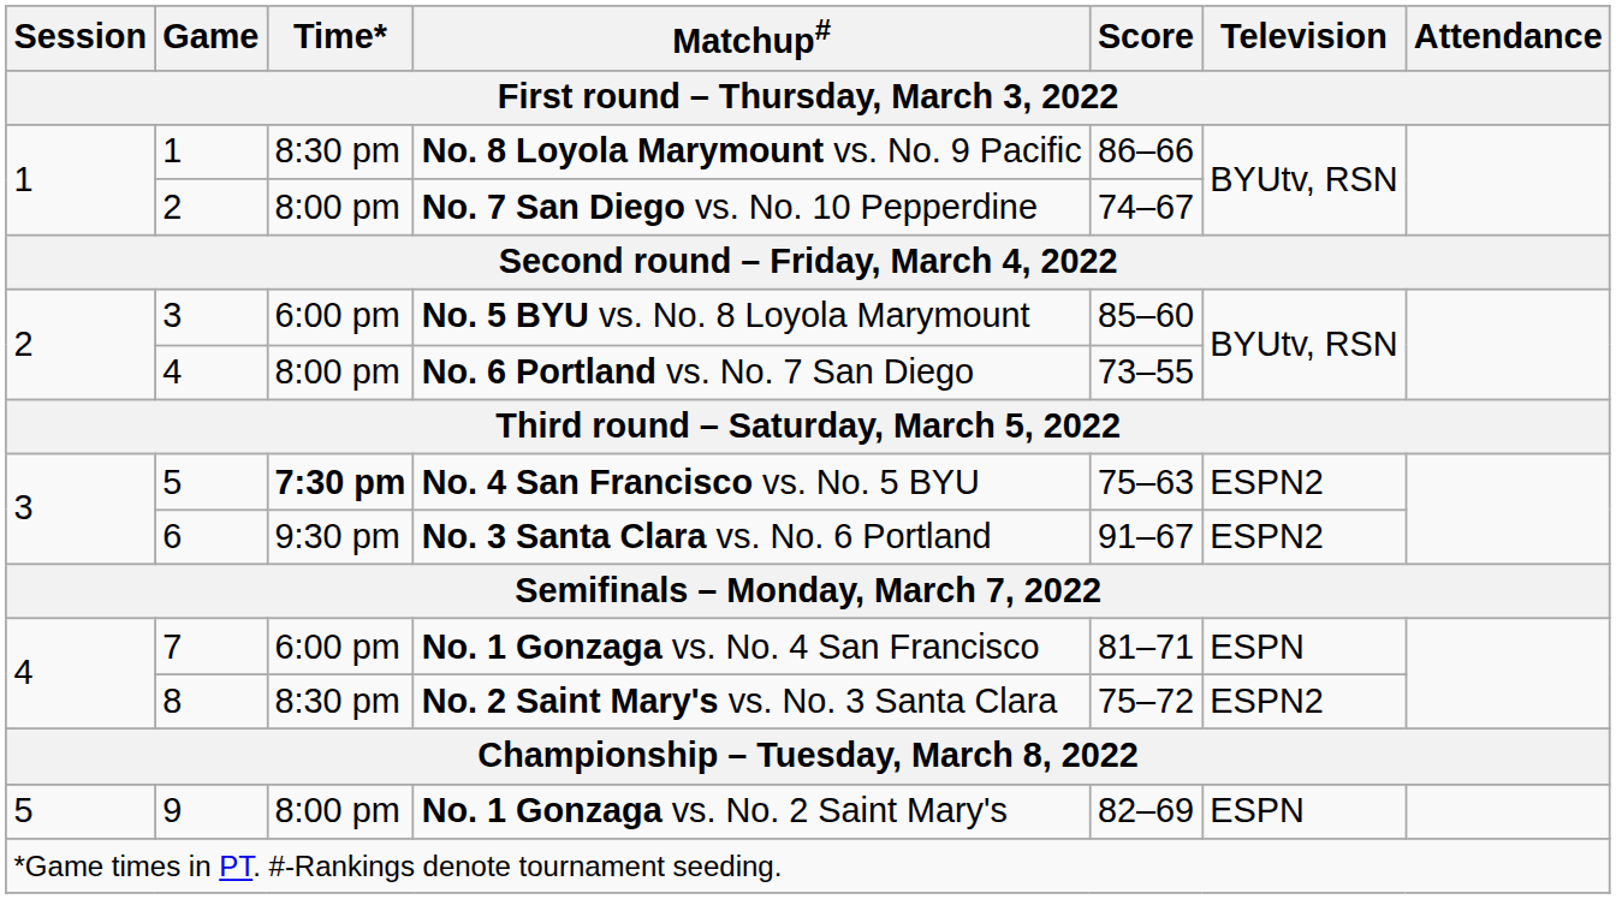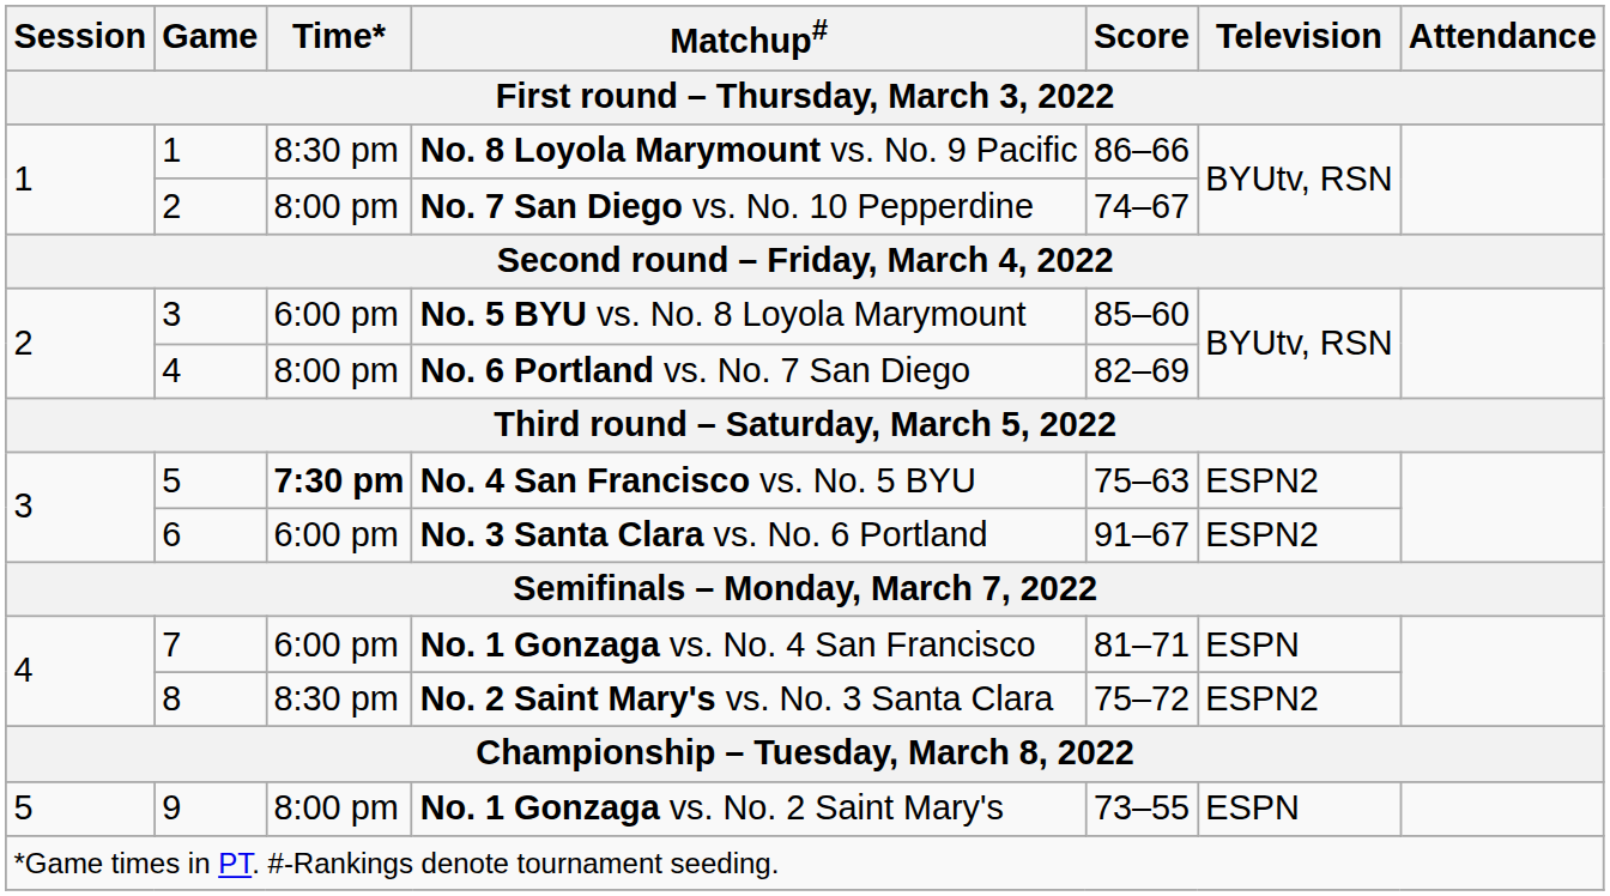 <table class="wikitable">
 <tr>
 <th>Session</th>
 <th>Game</th>
 <th>Time*</th>
 <th>Matchup<sup>#</sup></th>
 <th>Score</th>
 <th>Television</th>
 <th>Attendance</th>
 </tr>
 <tr>
 <th colspan="7">First round – Thursday, March 3, 2022</th>
 </tr>
 <tr>
 <td rowspan="2">1</td>
 <td>1</td>
 <td>8:30 pm</td>
 <td><strong>No. 8 Loyola Marymount</strong> vs. No. 9 Pacific</td>
 <td>86–66</td>
 <td rowspan="2">BYUtv, RSN</td>
 <td rowspan="2"></td>
 </tr>
 <tr>
 <td>2</td>
 <td>8:00 pm</td>
 <td><strong>No. 7 San Diego</strong> vs. No. 10 Pepperdine</td>
 <td>74–67</td>
 </tr>
 <tr>
 <th colspan="7">Second round – Friday, March 4, 2022</th>
 </tr>
 <tr>
 <td rowspan="2">2</td>
 <td>3</td>
 <td>6:00 pm</td>
 <td><strong>No. 5 BYU</strong> vs. No. 8 Loyola Marymount</td>
 <td>85–60</td>
 <td rowspan="2">BYUtv, RSN</td>
 <td rowspan="2"></td>
 </tr>
 <tr>
 <td>4</td>
 <td>8:00 pm</td>
 <td><strong>No. 6 Portland</strong> vs. No. 7 San Diego</td>
-<td>73–55</td>
+<td>82–69</td>
 </tr>
 <tr>
 <th colspan="7">Third round – Saturday, March 5, 2022</th>
 </tr>
 <tr>
 <td rowspan="2">3</td>
 <td>5</td>
 <td><strong>7:30 pm</strong></td>
 <td><strong>No. 4 San Francisco</strong> vs. No. 5 BYU</td>
 <td>75–63</td>
 <td>ESPN2</td>
 <td rowspan="2"></td>
 </tr>
 <tr>
 <td>6</td>
-<td>9:30 pm</td>
+<td>6:00 pm</td>
 <td><strong>No. 3 Santa Clara</strong> vs. No. 6 Portland</td>
 <td>91–67</td>
 <td>ESPN2</td>
 </tr>
 <tr>
 <th colspan="7">Semifinals – Monday, March 7, 2022</th>
 </tr>
 <tr>
 <td rowspan="2">4</td>
 <td>7</td>
 <td>6:00 pm</td>
 <td><strong>No. 1 Gonzaga</strong> vs. No. 4 San Francisco</td>
 <td>81–71</td>
 <td>ESPN</td>
 <td rowspan="2"></td>
 </tr>
 <tr>
 <td>8</td>
 <td>8:30 pm</td>
 <td><strong>No. 2 Saint Mary's</strong> vs. No. 3 Santa Clara</td>
 <td>75–72</td>
 <td>ESPN2</td>
 </tr>
 <tr>
 <th colspan="7">Championship – Tuesday, March 8, 2022</th>
 </tr>
 <tr>
 <td>5</td>
 <td>9</td>
 <td>8:00 pm</td>
 <td><strong>No. 1 Gonzaga</strong> vs. No. 2 Saint Mary's</td>
-<td>82–69</td>
+<td>73–55</td>
 <td>ESPN</td>
 <td></td>
 </tr>
 <tr>
 <td colspan="7"><small>*Game times in <a href='#'>PT</a>. #-Rankings denote tournament seeding.</small></td>
 </tr>
 </table>
